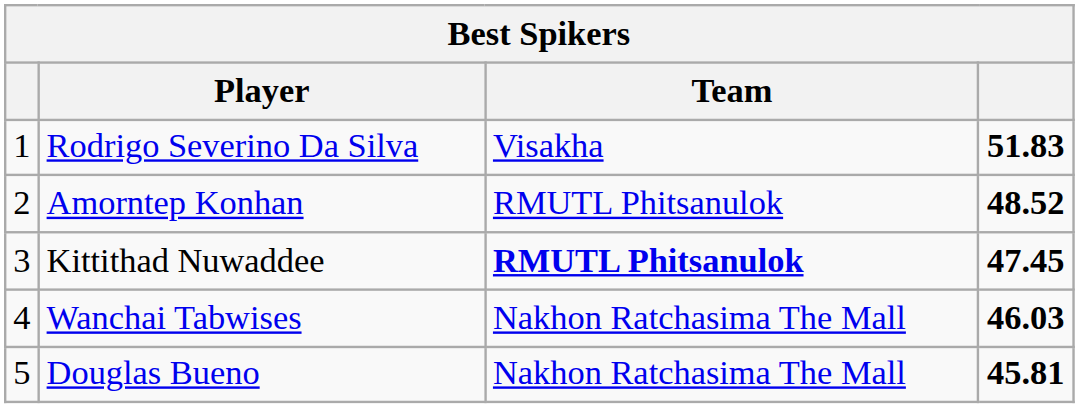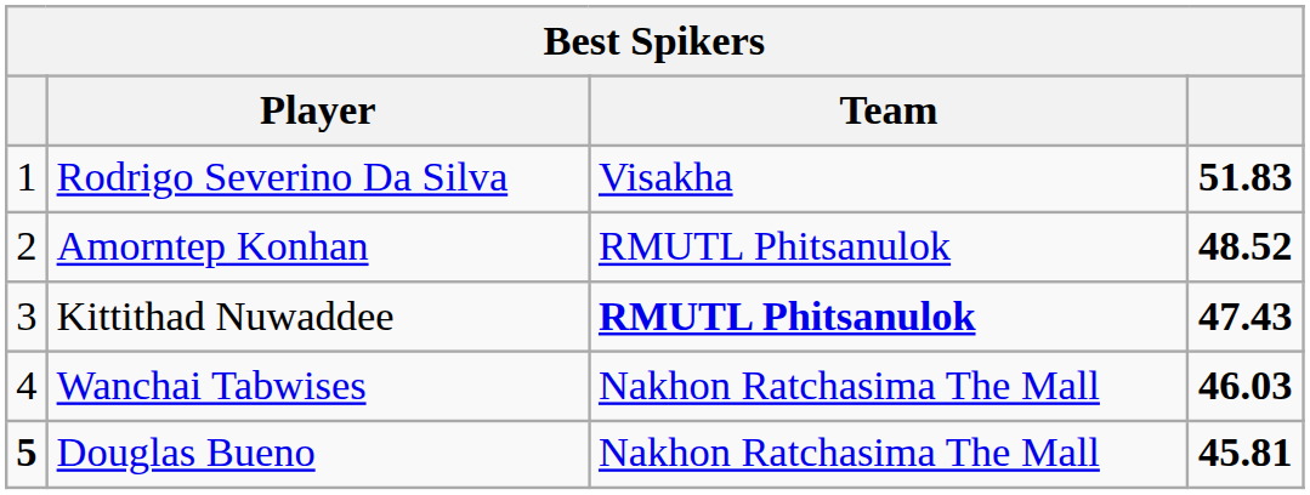 <table class="wikitable sortable" style=font-size:90%>
 <tr>
 <th colspan=4>Best Spikers</th>
 </tr>
 <tr>
 <th></th>
 <th width=180>Player</th>
 <th width=200>Team</th>
 <th width=20></th>
 </tr>
 <tr>
 <td align=center>1</td>
 <td> <a href='#'>Rodrigo Severino Da Silva</a></td>
 <td><a href='#'>Visakha</a></td>
 <td align=center><strong>51.83</strong></td>
 </tr>
 <tr>
 <td align=center>2</td>
 <td> <a href='#'>Amorntep Konhan</a></td>
 <td><a href='#'>RMUTL Phitsanulok</a></td>
 <td align=center><strong>48.52</strong></td>
 </tr>
 <tr>
 <td align=center>3</td>
 <td> Kittithad Nuwaddee</td>
 <td><strong><a href='#'>RMUTL Phitsanulok</a></strong></td>
-<td align=center><strong>47.45</strong></td>
+<td align=center><strong>47.43</strong></td>
 </tr>
 <tr>
 <td align=center>4</td>
 <td> <a href='#'>Wanchai Tabwises</a></td>
 <td><a href='#'>Nakhon Ratchasima The Mall</a></td>
 <td align=center><strong>46.03</strong></td>
 </tr>
 <tr>
-<td align=center>5</td>
+<td align=center><strong>5</strong></td>
 <td> <a href='#'>Douglas Bueno</a></td>
 <td><a href='#'>Nakhon Ratchasima The Mall</a></td>
 <td align=center><strong>45.81</strong></td>
 </tr>
 </table>
